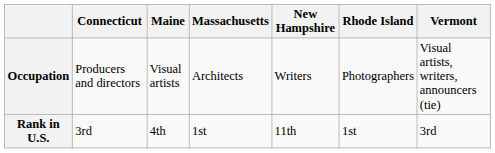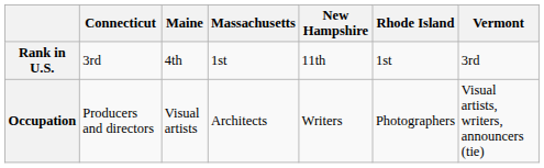 <table class="wikitable" style="margin-left: auto; margin-right: auto; border: none;">
 <tr>
 <th></th>
 <th>Connecticut</th>
 <th>Maine</th>
 <th>Massachusetts</th>
 <th>New Hampshire</th>
 <th>Rhode Island</th>
 <th>Vermont</th>
 </tr>
 <tr>
+<th>Rank in U.S.</th>
+<td>3rd</td>
+<td>4th</td>
+<td>1st</td>
+<td>11th</td>
+<td>1st</td>
+<td>3rd</td>
+</tr>
+<tr>
 <th>Occupation</th>
 <td>Producers and directors</td>
 <td>Visual artists</td>
 <td>Architects</td>
 <td>Writers</td>
 <td>Photographers</td>
 <td>Visual artists, writers, announcers (tie)</td>
 </tr>
-<tr>
-<th>Rank in U.S.</th>
-<td>3rd</td>
-<td>4th</td>
-<td>1st</td>
-<td>11th</td>
-<td>1st</td>
-<td>3rd</td>
-</tr>
 </table>
